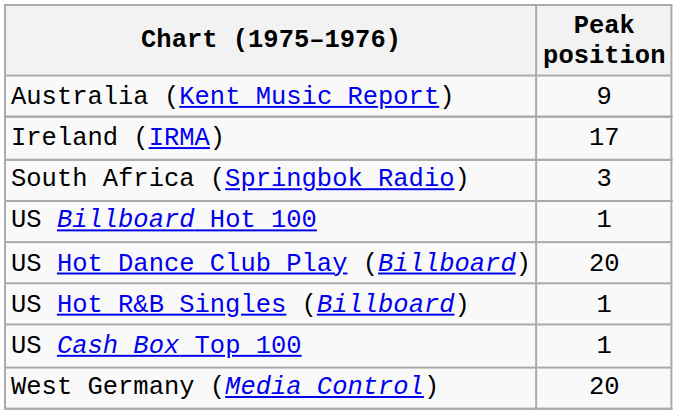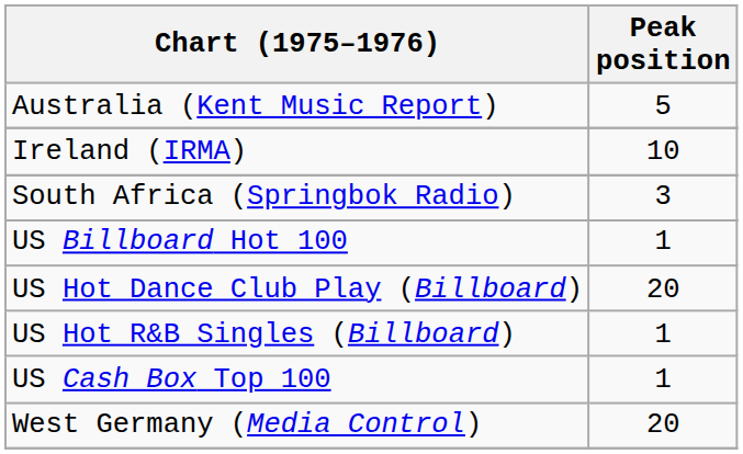 <table class="wikitable sortable">
 <tr>
 <th>Chart (1975–1976)</th>
 <th>Peak<br>position</th>
 </tr>
 <tr>
 <td>Australia (<a href='#'>Kent Music Report</a>)</td>
-<td style="text-align:center;">9</td>
+<td style="text-align:center;">5</td>
 </tr>
 <tr>
 </tr>
 <tr>
 </tr>
 <tr>
 <td>Ireland (<a href='#'>IRMA</a>)</td>
-<td style="text-align:center;">17</td>
+<td style="text-align:center;">10</td>
 </tr>
 <tr>
 </tr>
 <tr>
 </tr>
 <tr>
 </tr>
 <tr>
 </tr>
 <tr>
 <td>South Africa (<a href='#'>Springbok Radio</a>)</td>
 <td style="text-align:center;">3</td>
 </tr>
 <tr>
 </tr>
 <tr>
 </tr>
 <tr>
 <td>US <a href='#'><em>Billboard</em> Hot 100</a></td>
 <td style="text-align:center;">1</td>
 </tr>
 <tr>
 <td>US <a href='#'>Hot Dance Club Play</a> (<em><a href='#'>Billboard</a></em>)</td>
 <td style="text-align:center;">20</td>
 </tr>
 <tr>
 <td>US <a href='#'>Hot R&B Singles</a> (<em><a href='#'>Billboard</a></em>)</td>
 <td style="text-align:center;">1</td>
 </tr>
 <tr>
 <td>US <a href='#'><em>Cash Box</em> Top 100</a></td>
 <td style="text-align:center;">1</td>
 </tr>
 <tr>
 <td>West Germany (<em><a href='#'>Media Control</a></em>)</td>
 <td align="center">20</td>
 </tr>
 <tr>
 </tr>
 </table>
